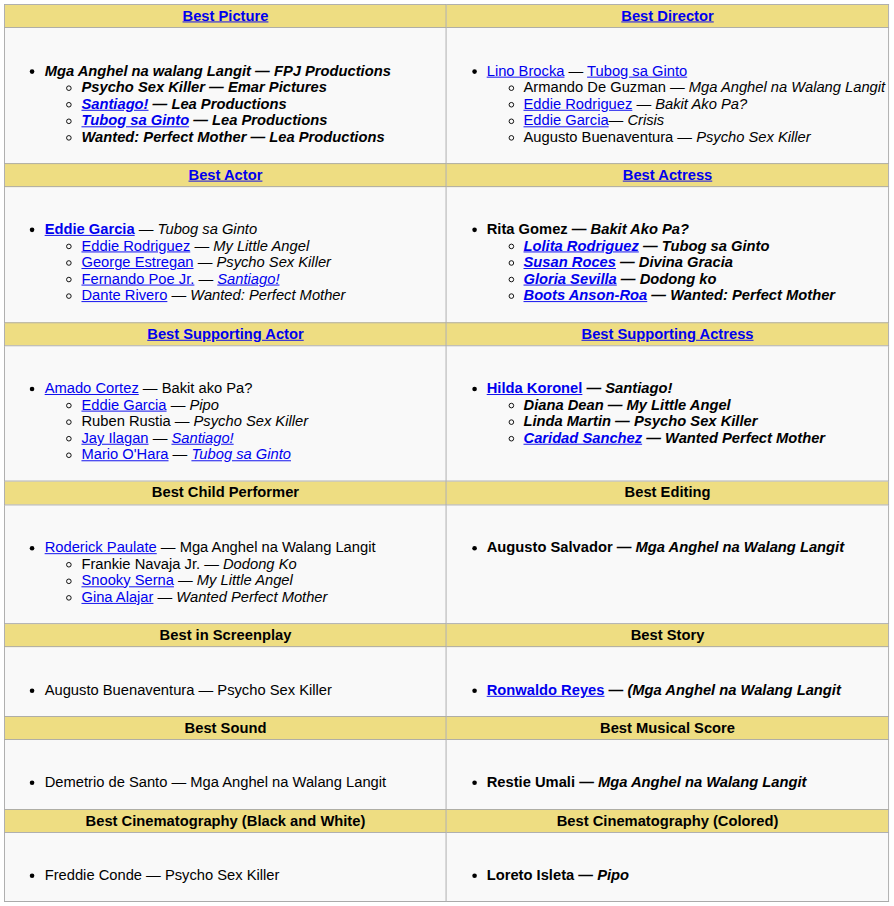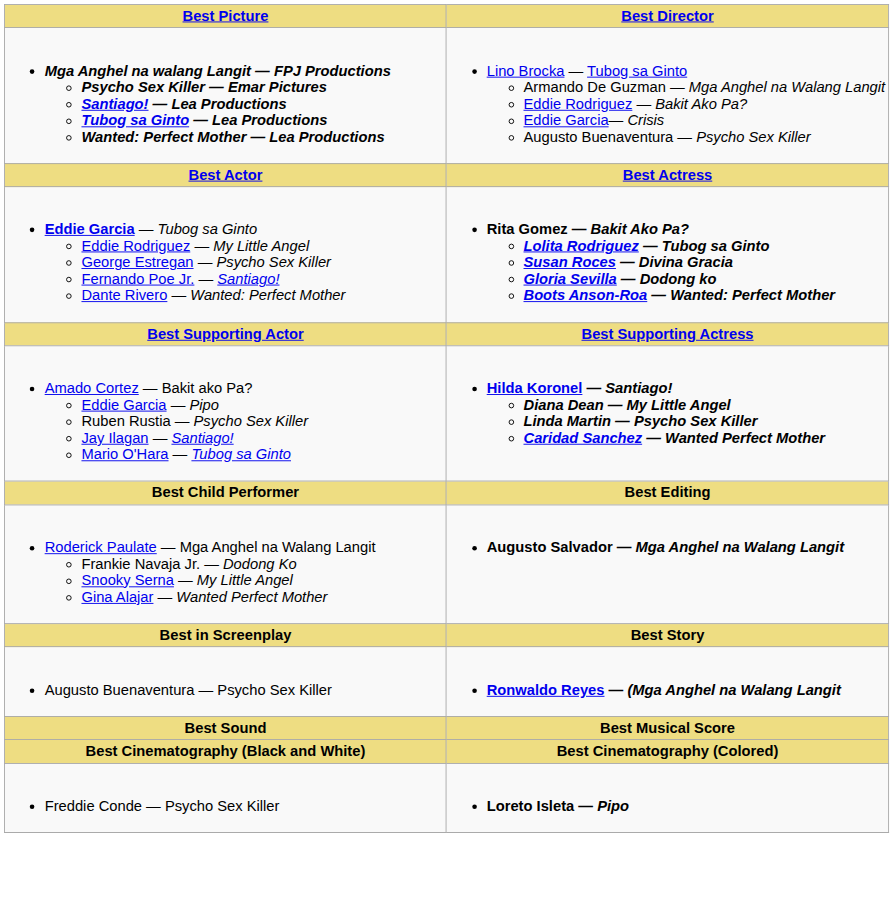 <table class=wikitable>
 <tr>
 <th style="background:#EEDD82; width:50%"><a href='#'>Best Picture</a></th>
 <th style="background:#EEDD82; width:50%"><a href='#'>Best Director</a></th>
 </tr>
 <tr>
 <td valign="top"><br><ul><li><strong><em>Mga Anghel na walang Langit<em> — FPJ Productions<strong><ul><li>Psycho Sex Killer — </em>Emar Pictures<em></li><li><a href='#'>Santiago!</a> — </em>Lea Productions<em></li><li><a href='#'>Tubog sa Ginto</a> — </em>Lea Productions<em></li><li>Wanted: Perfect Mother — </em>Lea Productions<em></li></ul></li></ul></td>
 <td valign="top"><br><ul><li></strong><a href='#'>Lino Brocka</a> — </em><a href='#'>Tubog sa Ginto</a></em></strong><ul><li>Armando De Guzman — <em>Mga Anghel na Walang Langit</em></li><li><a href='#'>Eddie Rodriguez</a> — <em>Bakit Ako Pa?</em></li><li><a href='#'>Eddie Garcia</a>— <em>Crisis</em></li><li>Augusto Buenaventura — <em>Psycho Sex Killer</em></li></ul></li></ul></td>
 </tr>
 <tr>
 <th style="background:#EEDD82; width:50%"><a href='#'>Best Actor</a></th>
 <th style="background:#EEDD82; width:50%"><a href='#'>Best Actress</a></th>
 </tr>
 <tr>
 <td valign="top"><br><ul><li><strong><a href='#'>Eddie Garcia</a></strong> — <em>Tubog sa Ginto</em><ul><li><a href='#'>Eddie Rodriguez</a> — <em>My Little Angel</em></li><li><a href='#'>George Estregan</a> — <em>Psycho Sex Killer</em></li><li><a href='#'>Fernando Poe Jr.</a> — <em><a href='#'>Santiago!</a></em></li><li><a href='#'>Dante Rivero</a> — <em>Wanted: Perfect Mother</em></li></ul></li></ul></td>
 <td valign="top"><br><ul><li><strong>Rita Gomez — <em>Bakit Ako Pa?<strong><em><ul><li><a href='#'>Lolita Rodriguez</a> — </em>Tubog sa Ginto<em></li><li><a href='#'>Susan Roces</a> — </em>Divina Gracia<em></li><li><a href='#'>Gloria Sevilla</a> — </em>Dodong ko<em></li><li><a href='#'>Boots Anson-Roa</a> — </em>Wanted: Perfect Mother<em></li></ul></li></ul></td>
 </tr>
 <tr>
 <th style="background:#EEDD82; width:50%"><a href='#'>Best Supporting Actor</a></th>
 <th style="background:#EEDD82; width:50%"><a href='#'>Best Supporting Actress</a></th>
 </tr>
 <tr>
 <td valign="top"><br><ul><li></strong><a href='#'>Amado Cortez</a> — </em>Bakit ako Pa?</em></strong><ul><li><a href='#'>Eddie Garcia</a> — <em>Pipo</em></li><li>Ruben Rustia — <em>Psycho Sex Killer</em></li><li><a href='#'>Jay Ilagan</a> — <em><a href='#'>Santiago!</a></em></li><li><a href='#'>Mario O'Hara</a> — <em><a href='#'>Tubog sa Ginto</a></em></li></ul></li></ul></td>
 <td valign="top"><br><ul><li><strong><a href='#'>Hilda Koronel</a> — <em>Santiago!<strong><em><ul><li>Diana Dean — </em>My Little Angel<em></li><li>Linda Martin — </em>Psycho Sex Killer<em></li><li><a href='#'>Caridad Sanchez</a> — </em>Wanted Perfect Mother<em></li></ul></li></ul></td>
 </tr>
 <tr>
 <th style="background:#EEDD82; width:50%">Best Child Performer</th>
 <th style="background:#EEDD82; width:50%">Best Editing</th>
 </tr>
 <tr>
 <td valign="top"><br><ul><li></strong><a href='#'>Roderick Paulate</a> — </em>Mga Anghel na Walang Langit</em></strong><ul><li>Frankie Navaja Jr. — <em>Dodong Ko</em></li><li><a href='#'>Snooky Serna</a> — <em>My Little Angel</em></li><li><a href='#'>Gina Alajar</a> — <em>Wanted Perfect Mother</em></li></ul></li></ul></td>
 <td valign="top"><br><ul><li><strong>Augusto Salvador — <em>Mga Anghel na Walang Langit<strong><em></li></ul></td>
 </tr>
 <tr>
 <th style="background:#EEDD82; width:50%">Best in Screenplay</th>
 <th style="background:#EEDD82; width:50%">Best Story</th>
 </tr>
 <tr>
 <td valign="top"><br><ul><li></strong>Augusto Buenaventura — </em>Psycho Sex Killer</em></strong></li></ul></td>
 <td valign="top"><br><ul><li><strong><a href='#'>Ronwaldo Reyes</a> — <em>(Mga Anghel na Walang Langit<strong><em></li></ul></td>
 </tr>
 <tr>
 <th style="background:#EEDD82; width:50%">Best Sound</th>
 <th style="background:#EEDD82; width:50%">Best Musical Score</th>
 </tr>
 <tr>
-<td valign="top"><br><ul><li></strong>  Demetrio de Santo — </em>Mga Anghel na Walang Langit</em></strong></li></ul></td>
-<td valign="top"><br><ul><li><strong> Restie Umali — <em>Mga Anghel na Walang Langit<strong><em></li></ul></td>
-</tr>
-<tr>
 <th style="background:#EEDD82; width:50%">Best Cinematography (Black and White)</th>
 <th style="background:#EEDD82; width:50%">Best Cinematography (Colored)</th>
 </tr>
 <tr>
 <td valign="top"><br><ul><li></strong> Freddie Conde — </em>Psycho Sex Killer</em></strong></li></ul></td>
 <td valign="top"><br><ul><li><strong>  Loreto Isleta — <em>Pipo<strong><em></li></ul></td>
 </tr>
 <tr>
 </tr>
 </table>
